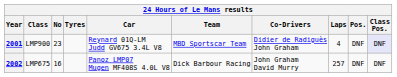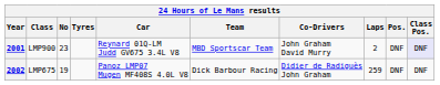 <table class="wikitable" style="text-align:center; font-size:80%">
 <tr>
 <th colspan=45><a href='#'>24 Hours of Le Mans</a> results</th>
 </tr>
 <tr>
 <th>Year</th>
 <th>Class</th>
 <th>No</th>
 <th>Tyres</th>
 <th>Car</th>
 <th>Team</th>
 <th>Co-Drivers</th>
 <th>Laps</th>
 <th>Pos.</th>
 <th>Class<br>Pos.</th>
 </tr>
 <tr>
 <th><a href='#'>2001</a></th>
 <td>LMP900</td>
 <td>23</td>
 <td></td>
 <td align="left"><a href='#'>Reynard</a> 01Q-LM<br><a href='#'>Judd</a> GV675 3.4L V8</td>
 <td align="left"> <a href='#'>MBD Sportscar Team</a></td>
-<td align="left"> <a href='#'>Didier de Radiguès</a><br> John Graham</td>
-<td>4</td>
+<td align="left"> John Graham<br> David Murry</td>
+<td>2</td>
 <td>DNF</td>
 <td style="background: lavender;">DNF</td>
 </tr>
 <tr>
 <th><a href='#'>2002</a></th>
 <td>LMP675</td>
-<td>16</td>
+<td>19</td>
 <td></td>
 <td align="left"><a href='#'>Panoz LMP07</a><br><a href='#'>Mugen</a> MF408S 4.0L V8</td>
 <td align="left"> Dick Barbour Racing</td>
-<td align="left"> John Graham<br> David Murry</td>
-<td>257</td>
+<td align="left"> <a href='#'>Didier de Radiguès</a><br> John Graham</td>
+<td>259</td>
 <td>DNF</td>
 <td>DNF</td>
 </tr>
 </table>
